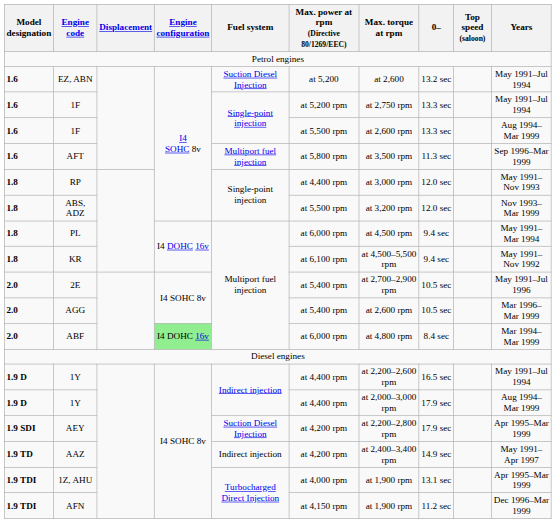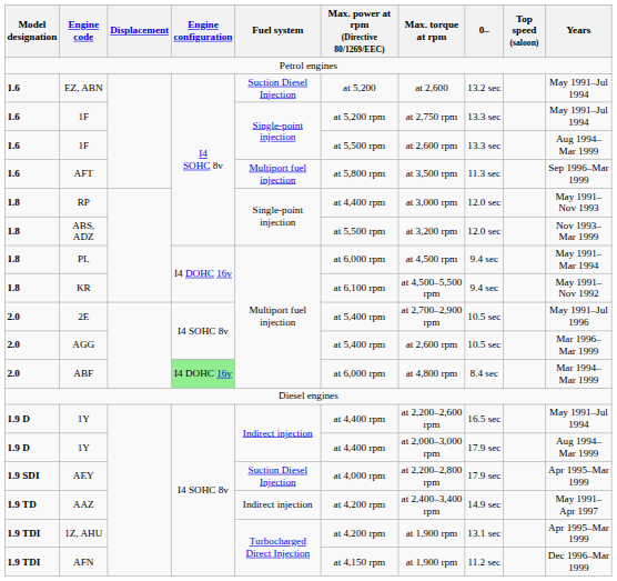 <table class="wikitable" style="text-align:center; font-size:91%;">
 <tr>
 <th>Model<br>designation</th>
 <th><a href='#'>Engine code</a></th>
 <th><a href='#'>Displacement</a></th>
 <th><a href='#'>Engine<br>configuration</a></th>
 <th>Fuel system</th>
 <th>Max. power at rpm<br><small>(Directive 80/1269/EEC)</small></th>
 <th>Max. torque at rpm</th>
 <th>0–</th>
 <th>Top speed<br><small>(saloon)</small></th>
 <th>Years</th>
 </tr>
 <tr>
 <td colspan="10" >Petrol engines</td>
 </tr>
 <tr>
 <td align="left"><strong>1.6</strong></td>
 <td>EZ, ABN</td>
 <td rowspan="4"></td>
 <td rowspan="6"><a href='#'>I4</a><br><a href='#'>SOHC</a> 8v</td>
 <td><a href='#'>Suction Diesel Injection</a></td>
 <td> at 5,200</td>
 <td> at 2,600</td>
 <td>13.2 sec</td>
 <td></td>
 <td>May 1991–Jul 1994</td>
 </tr>
 <tr>
 <td align="left"><strong>1.6</strong></td>
 <td>1F</td>
 <td rowspan="2"><a href='#'>Single-point injection</a></td>
 <td> at 5,200 rpm</td>
 <td> at 2,750 rpm</td>
 <td>13.3 sec</td>
 <td></td>
 <td>May 1991–Jul 1994</td>
 </tr>
 <tr>
 <td align="left"><strong>1.6</strong></td>
 <td>1F</td>
 <td> at 5,500 rpm</td>
 <td> at 2,600 rpm</td>
 <td>13.3 sec</td>
 <td></td>
 <td>Aug 1994–Mar 1999</td>
 </tr>
 <tr>
 <td align="left"><strong>1.6</strong></td>
 <td>AFT</td>
 <td><a href='#'>Multiport fuel injection</a></td>
 <td> at 5,800 rpm</td>
 <td> at 3,500 rpm</td>
 <td>11.3 sec</td>
 <td></td>
 <td>Sep 1996–Mar 1999</td>
 </tr>
 <tr>
 <td align="left"><strong>1.8</strong></td>
 <td>RP</td>
 <td rowspan="4"></td>
 <td rowspan="2">Single-point injection</td>
 <td> at 4,400 rpm</td>
 <td> at 3,000 rpm</td>
 <td>12.0 sec</td>
 <td></td>
 <td>May 1991–Nov 1993</td>
 </tr>
 <tr>
 <td align="left"><strong>1.8</strong></td>
 <td>ABS, ADZ</td>
 <td> at 5,500 rpm</td>
 <td> at 3,200 rpm</td>
 <td>12.0 sec</td>
 <td></td>
 <td>Nov 1993–Mar 1999</td>
 </tr>
 <tr>
 <td align="left"><strong>1.8</strong></td>
 <td>PL</td>
 <td rowspan="2">I4 <a href='#'>DOHC</a> <a href='#'>16v</a></td>
 <td rowspan="5">Multiport fuel injection</td>
 <td> at 6,000 rpm</td>
 <td> at 4,500 rpm</td>
 <td>9.4 sec</td>
 <td></td>
 <td>May 1991–Mar 1994</td>
 </tr>
 <tr>
 <td align="left"><strong>1.8</strong></td>
 <td>KR</td>
 <td> at 6,100 rpm</td>
 <td> at 4,500–5,500 rpm</td>
 <td>9.4 sec</td>
 <td></td>
 <td>May 1991–Nov 1992</td>
 </tr>
 <tr>
 <td align="left"><strong>2.0</strong></td>
 <td>2E</td>
 <td rowspan="3"></td>
 <td rowspan="2">I4 SOHC 8v</td>
 <td> at 5,400 rpm</td>
 <td> at 2,700–2,900 rpm</td>
 <td>10.5 sec</td>
 <td></td>
 <td>May 1991–Jul 1996</td>
 </tr>
 <tr>
 <td align="left"><strong>2.0</strong></td>
 <td>AGG</td>
 <td> at 5,400 rpm</td>
 <td> at 2,600 rpm</td>
 <td>10.5 sec</td>
 <td></td>
 <td>Mar 1996–Mar 1999</td>
 </tr>
 <tr>
 <td align="left"><strong>2.0</strong></td>
 <td>ABF</td>
 <td style="background: lightgreen;">I4 DOHC <a href='#'>16v</a></td>
 <td> at 6,000 rpm</td>
 <td> at 4,800 rpm</td>
 <td>8.4 sec</td>
 <td></td>
 <td>Mar 1994–Mar 1999</td>
 </tr>
 <tr>
 <td colspan="10" >Diesel engines</td>
 </tr>
 <tr>
 <td align="left"><strong>1.9 D</strong></td>
 <td>1Y</td>
 <td rowspan="6"></td>
 <td rowspan="6">I4 SOHC 8v</td>
 <td rowspan="2"><a href='#'>Indirect injection</a></td>
 <td> at 4,400 rpm</td>
 <td> at 2,200–2,600 rpm</td>
 <td>16.5 sec</td>
 <td></td>
 <td>May 1991–Jul 1994</td>
 </tr>
 <tr>
 <td align="left"><strong>1.9 D</strong></td>
 <td>1Y</td>
 <td> at 4,400 rpm</td>
 <td> at 2,000–3,000 rpm</td>
 <td>17.9 sec</td>
 <td></td>
 <td>Aug 1994–Mar 1999</td>
 </tr>
 <tr>
 <td align="left"><strong>1.9 SDI</strong></td>
 <td>AEY</td>
 <td><a href='#'>Suction Diesel Injection</a></td>
-<td> at 4,200 rpm</td>
+<td> at 4,000 rpm</td>
 <td> at 2,200–2,800 rpm</td>
 <td>17.9 sec</td>
 <td></td>
 <td>Apr 1995–Mar 1999</td>
 </tr>
 <tr>
 <td align="left"><strong>1.9 TD</strong></td>
 <td>AAZ</td>
 <td>Indirect injection</td>
 <td> at 4,200 rpm</td>
 <td> at 2,400–3,400 rpm</td>
 <td>14.9 sec</td>
 <td></td>
 <td>May 1991–Apr 1997</td>
 </tr>
 <tr>
 <td align="left"><strong>1.9 TDI</strong></td>
 <td>1Z, AHU</td>
 <td rowspan="2"><a href='#'>Turbocharged<br>Direct Injection</a></td>
-<td> at 4,000 rpm</td>
+<td> at 4,200 rpm</td>
 <td> at 1,900 rpm</td>
 <td>13.1 sec</td>
 <td></td>
 <td>Apr 1995–Mar 1999</td>
 </tr>
 <tr>
 <td align="left"><strong>1.9 TDI</strong></td>
 <td>AFN</td>
 <td> at 4,150 rpm</td>
 <td> at 1,900 rpm</td>
 <td>11.2 sec</td>
 <td></td>
 <td>Dec 1996–Mar 1999</td>
 </tr>
 </table>
